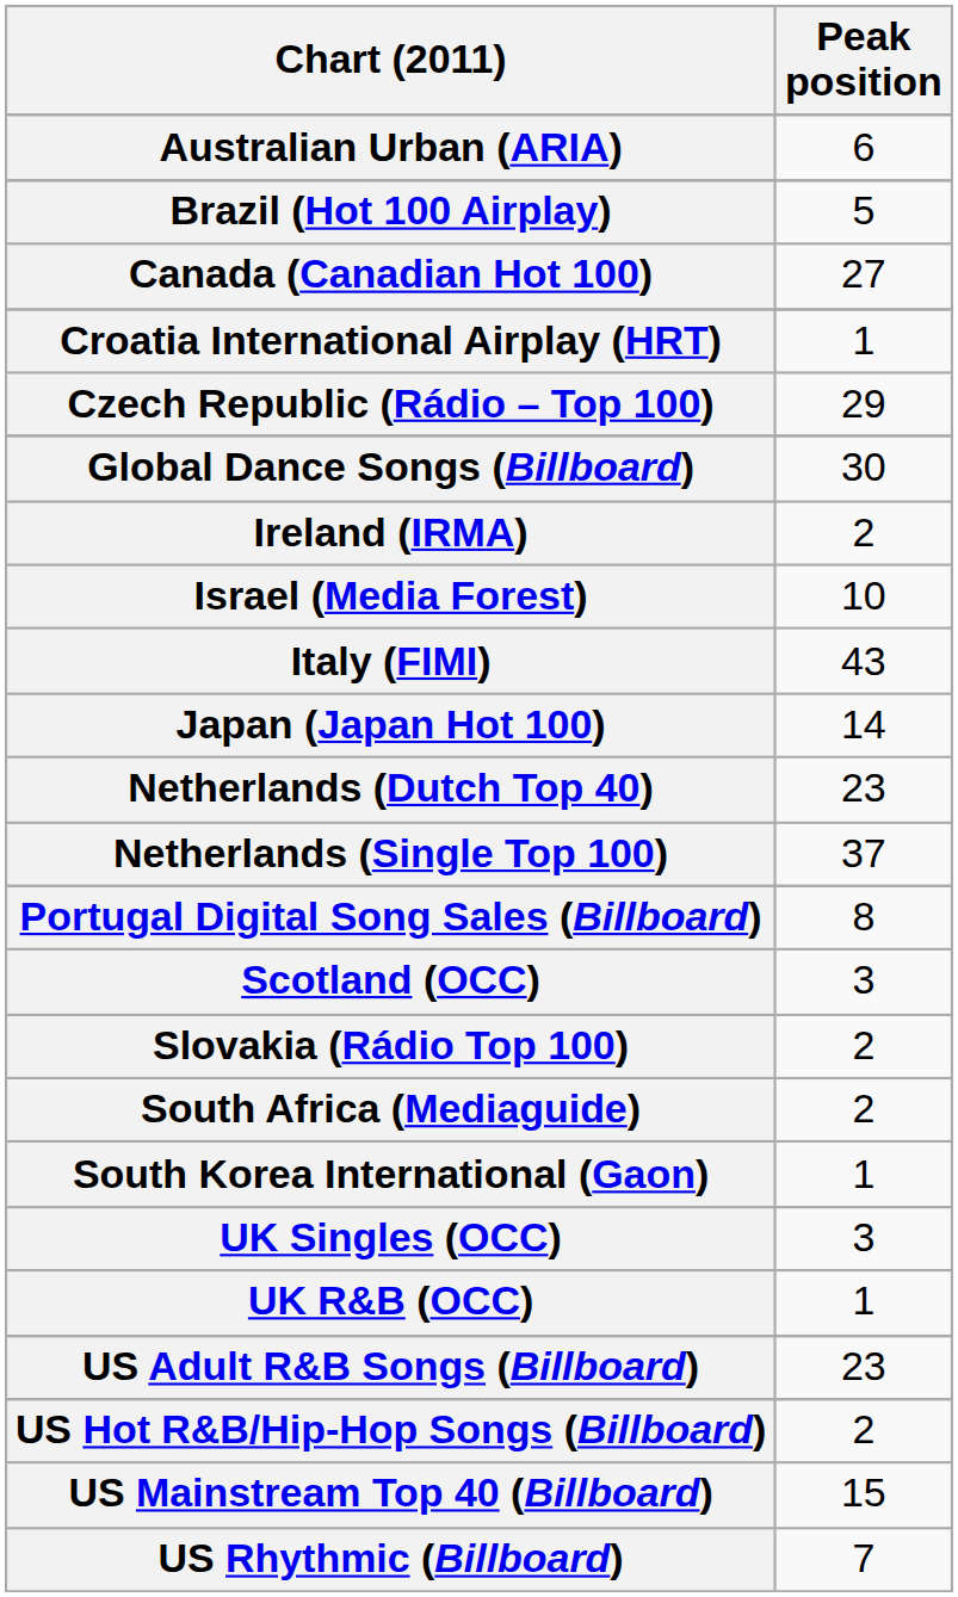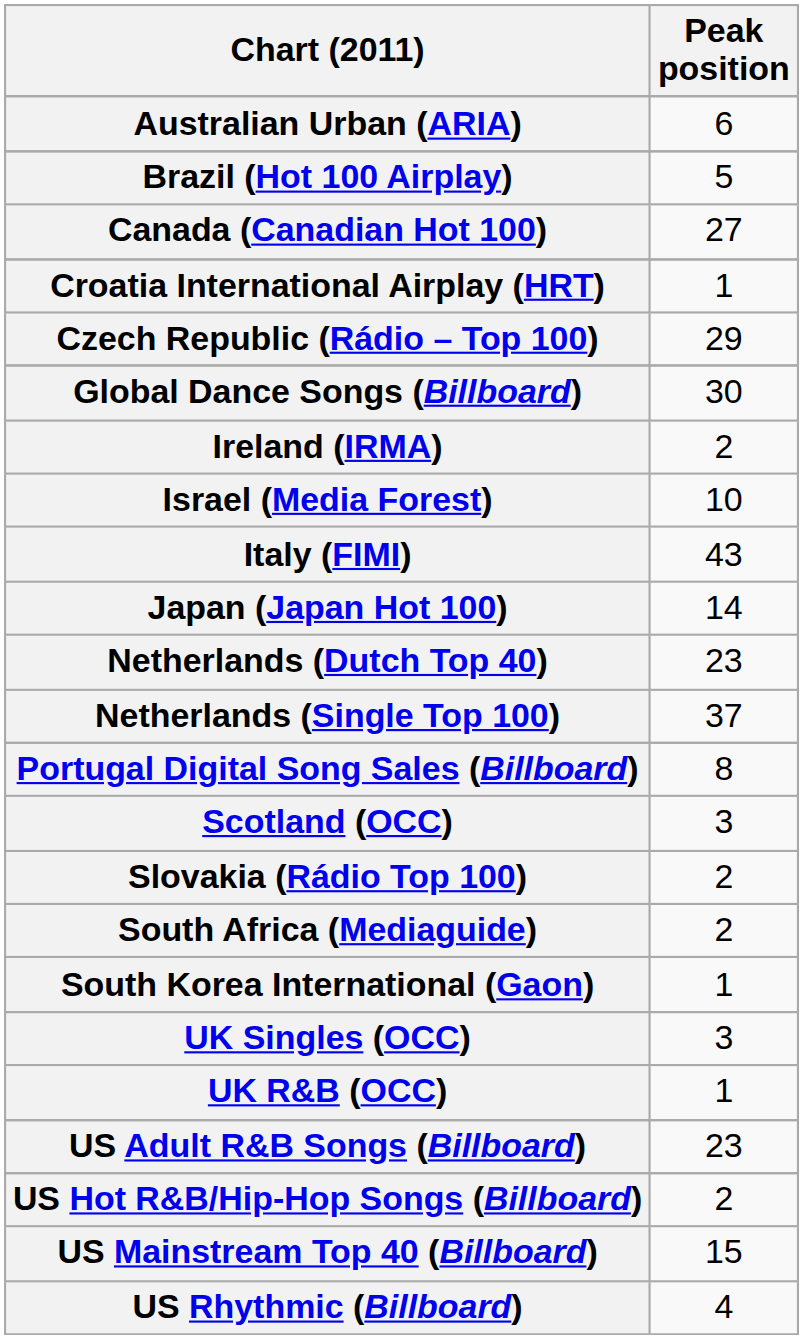 <table class="wikitable sortable plainrowheaders" style="text-align:center;">
 <tr>
 <th scope="col">Chart (2011)</th>
 <th scope="col">Peak<br>position</th>
 </tr>
 <tr>
 </tr>
 <tr>
 <th scope="row">Australian Urban (<a href='#'>ARIA</a>)</th>
 <td>6</td>
 </tr>
 <tr>
 </tr>
 <tr>
 </tr>
 <tr>
 </tr>
 <tr>
 <th scope="row">Brazil (<a href='#'>Hot 100 Airplay</a>)</th>
 <td>5</td>
 </tr>
 <tr>
 <th scope="row">Canada (<a href='#'>Canadian Hot 100</a>)</th>
 <td>27</td>
 </tr>
 <tr>
 </tr>
 <tr>
 </tr>
 <tr>
 </tr>
 <tr>
 <th scope="row">Croatia International Airplay (<a href='#'>HRT</a>)</th>
 <td>1</td>
 </tr>
 <tr>
 <th scope="row">Czech Republic (<a href='#'>Rádio – Top 100</a>)</th>
 <td>29</td>
 </tr>
 <tr>
 </tr>
 <tr>
 </tr>
 <tr>
 </tr>
 <tr>
 <th scope="row">Global Dance Songs (<em><a href='#'>Billboard</a></em>)</th>
 <td>30</td>
 </tr>
 <tr>
 <th scope="row">Ireland (<a href='#'>IRMA</a>)</th>
 <td>2</td>
 </tr>
 <tr>
 <th scope="row">Israel (<a href='#'>Media Forest</a>)</th>
 <td>10</td>
 </tr>
 <tr>
 <th scope="row">Italy (<a href='#'>FIMI</a>)</th>
 <td>43</td>
 </tr>
 <tr>
 <th scope="row">Japan (<a href='#'>Japan Hot 100</a>)</th>
 <td>14</td>
 </tr>
 <tr>
 <th scope="row">Netherlands (<a href='#'>Dutch Top 40</a>)</th>
 <td>23</td>
 </tr>
 <tr>
 <th scope="row">Netherlands (<a href='#'>Single Top 100</a>)</th>
 <td>37</td>
 </tr>
 <tr>
 </tr>
 <tr>
 <th scope="row"><a href='#'>Portugal Digital Song Sales</a> (<em><a href='#'>Billboard</a></em>)</th>
 <td>8</td>
 </tr>
 <tr>
 <th scope="row"><a href='#'>Scotland</a> (<a href='#'>OCC</a>)</th>
 <td>3</td>
 </tr>
 <tr>
 <th scope="row">Slovakia (<a href='#'>Rádio Top 100</a>)</th>
 <td style="text-align:center;">2</td>
 </tr>
 <tr>
 <th scope="row">South Africa (<a href='#'>Mediaguide</a>)</th>
 <td>2</td>
 </tr>
 <tr>
 <th scope="row">South Korea International (<a href='#'>Gaon</a>)</th>
 <td>1</td>
 </tr>
 <tr>
 </tr>
 <tr>
 </tr>
 <tr>
 </tr>
 <tr>
 <th scope="row"><a href='#'>UK Singles</a> (<a href='#'>OCC</a>)</th>
 <td>3</td>
 </tr>
 <tr>
 <th scope="row"><a href='#'>UK R&B</a> (<a href='#'>OCC</a>)</th>
 <td>1</td>
 </tr>
 <tr>
 </tr>
 <tr>
 <th scope="row">US <a href='#'>Adult R&B Songs</a> (<em><a href='#'>Billboard</a></em>)</th>
 <td>23</td>
 </tr>
 <tr>
 </tr>
 <tr>
 <th scope="row">US <a href='#'>Hot R&B/Hip-Hop Songs</a> (<em><a href='#'>Billboard</a></em>)</th>
 <td>2</td>
 </tr>
 <tr>
 <th scope="row">US <a href='#'>Mainstream Top 40</a> (<em><a href='#'>Billboard</a></em>)</th>
 <td>15</td>
 </tr>
 <tr>
 <th scope="row">US <a href='#'>Rhythmic</a> (<em><a href='#'>Billboard</a></em>)</th>
-<td>7</td>
+<td>4</td>
 </tr>
 </table>
